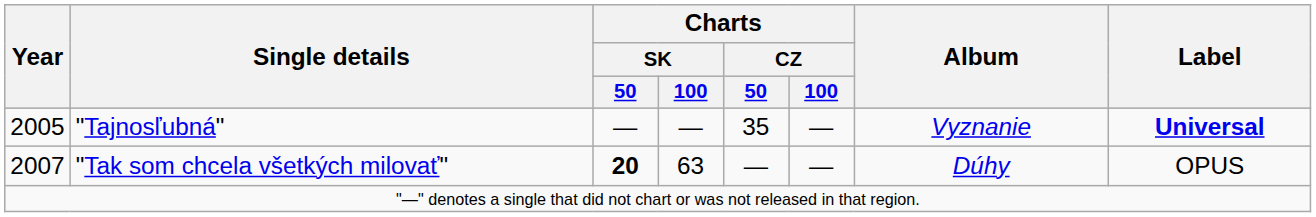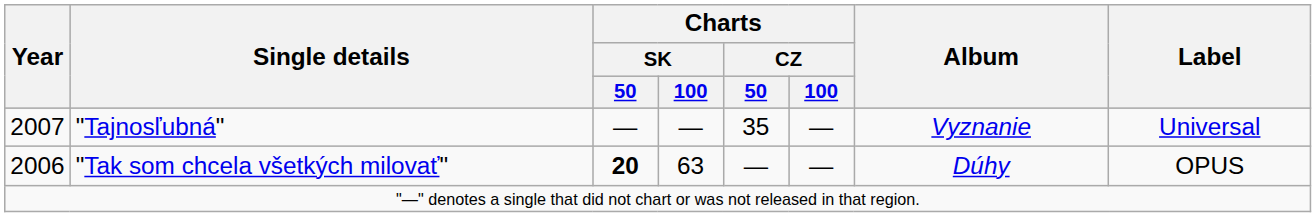 <table class=wikitable style=text-align:center>
 <tr>
 <th rowspan=3 width=5%>Year</th>
 <th rowspan=3 width=40%>Single details</th>
 <th colspan=4 width=20%>Charts</th>
 <th rowspan=3 width=19.5%>Album</th>
 <th rowspan=3 width=15.5%>Label</th>
 </tr>
 <tr style=font-size:smaller>
 <th colspan=2 width=10%>SK</th>
 <th colspan=2 width=10%>CZ</th>
 </tr>
 <tr style=font-size:smaller>
 <th width=5%><a href='#'>50</a><br></th>
 <th width=5%><a href='#'>100</a><br></th>
 <th width=5%><a href='#'>50</a><br></th>
 <th width=5%><a href='#'>100</a><br></th>
 </tr>
 <tr>
-<td>2005</td>
+<td>2007</td>
 <td style=text-align:left>"<a href='#'>Tajnosľubná</a>" </td>
 <td>—</td>
 <td>—</td>
 <td>35</td>
 <td>—</td>
 <td><em><a href='#'>Vyznanie</a></em></td>
-<td><strong><a href='#'>Universal</a></strong></td>
+<td><a href='#'>Universal</a></td>
 </tr>
 <tr>
-<td>2007</td>
+<td>2006</td>
 <td style=text-align:left>"<a href='#'>Tak som chcela všetkých milovať</a>"</td>
 <td><strong>20</strong></td>
 <td>63</td>
 <td>—</td>
 <td>—</td>
 <td><em><a href='#'>Dúhy</a></em></td>
 <td>OPUS</td>
 </tr>
 <tr>
 <td colspan=8 style=font-size:8pt width=100%>"—" denotes a single that did not chart or was not released in that region.</td>
 </tr>
 </table>
